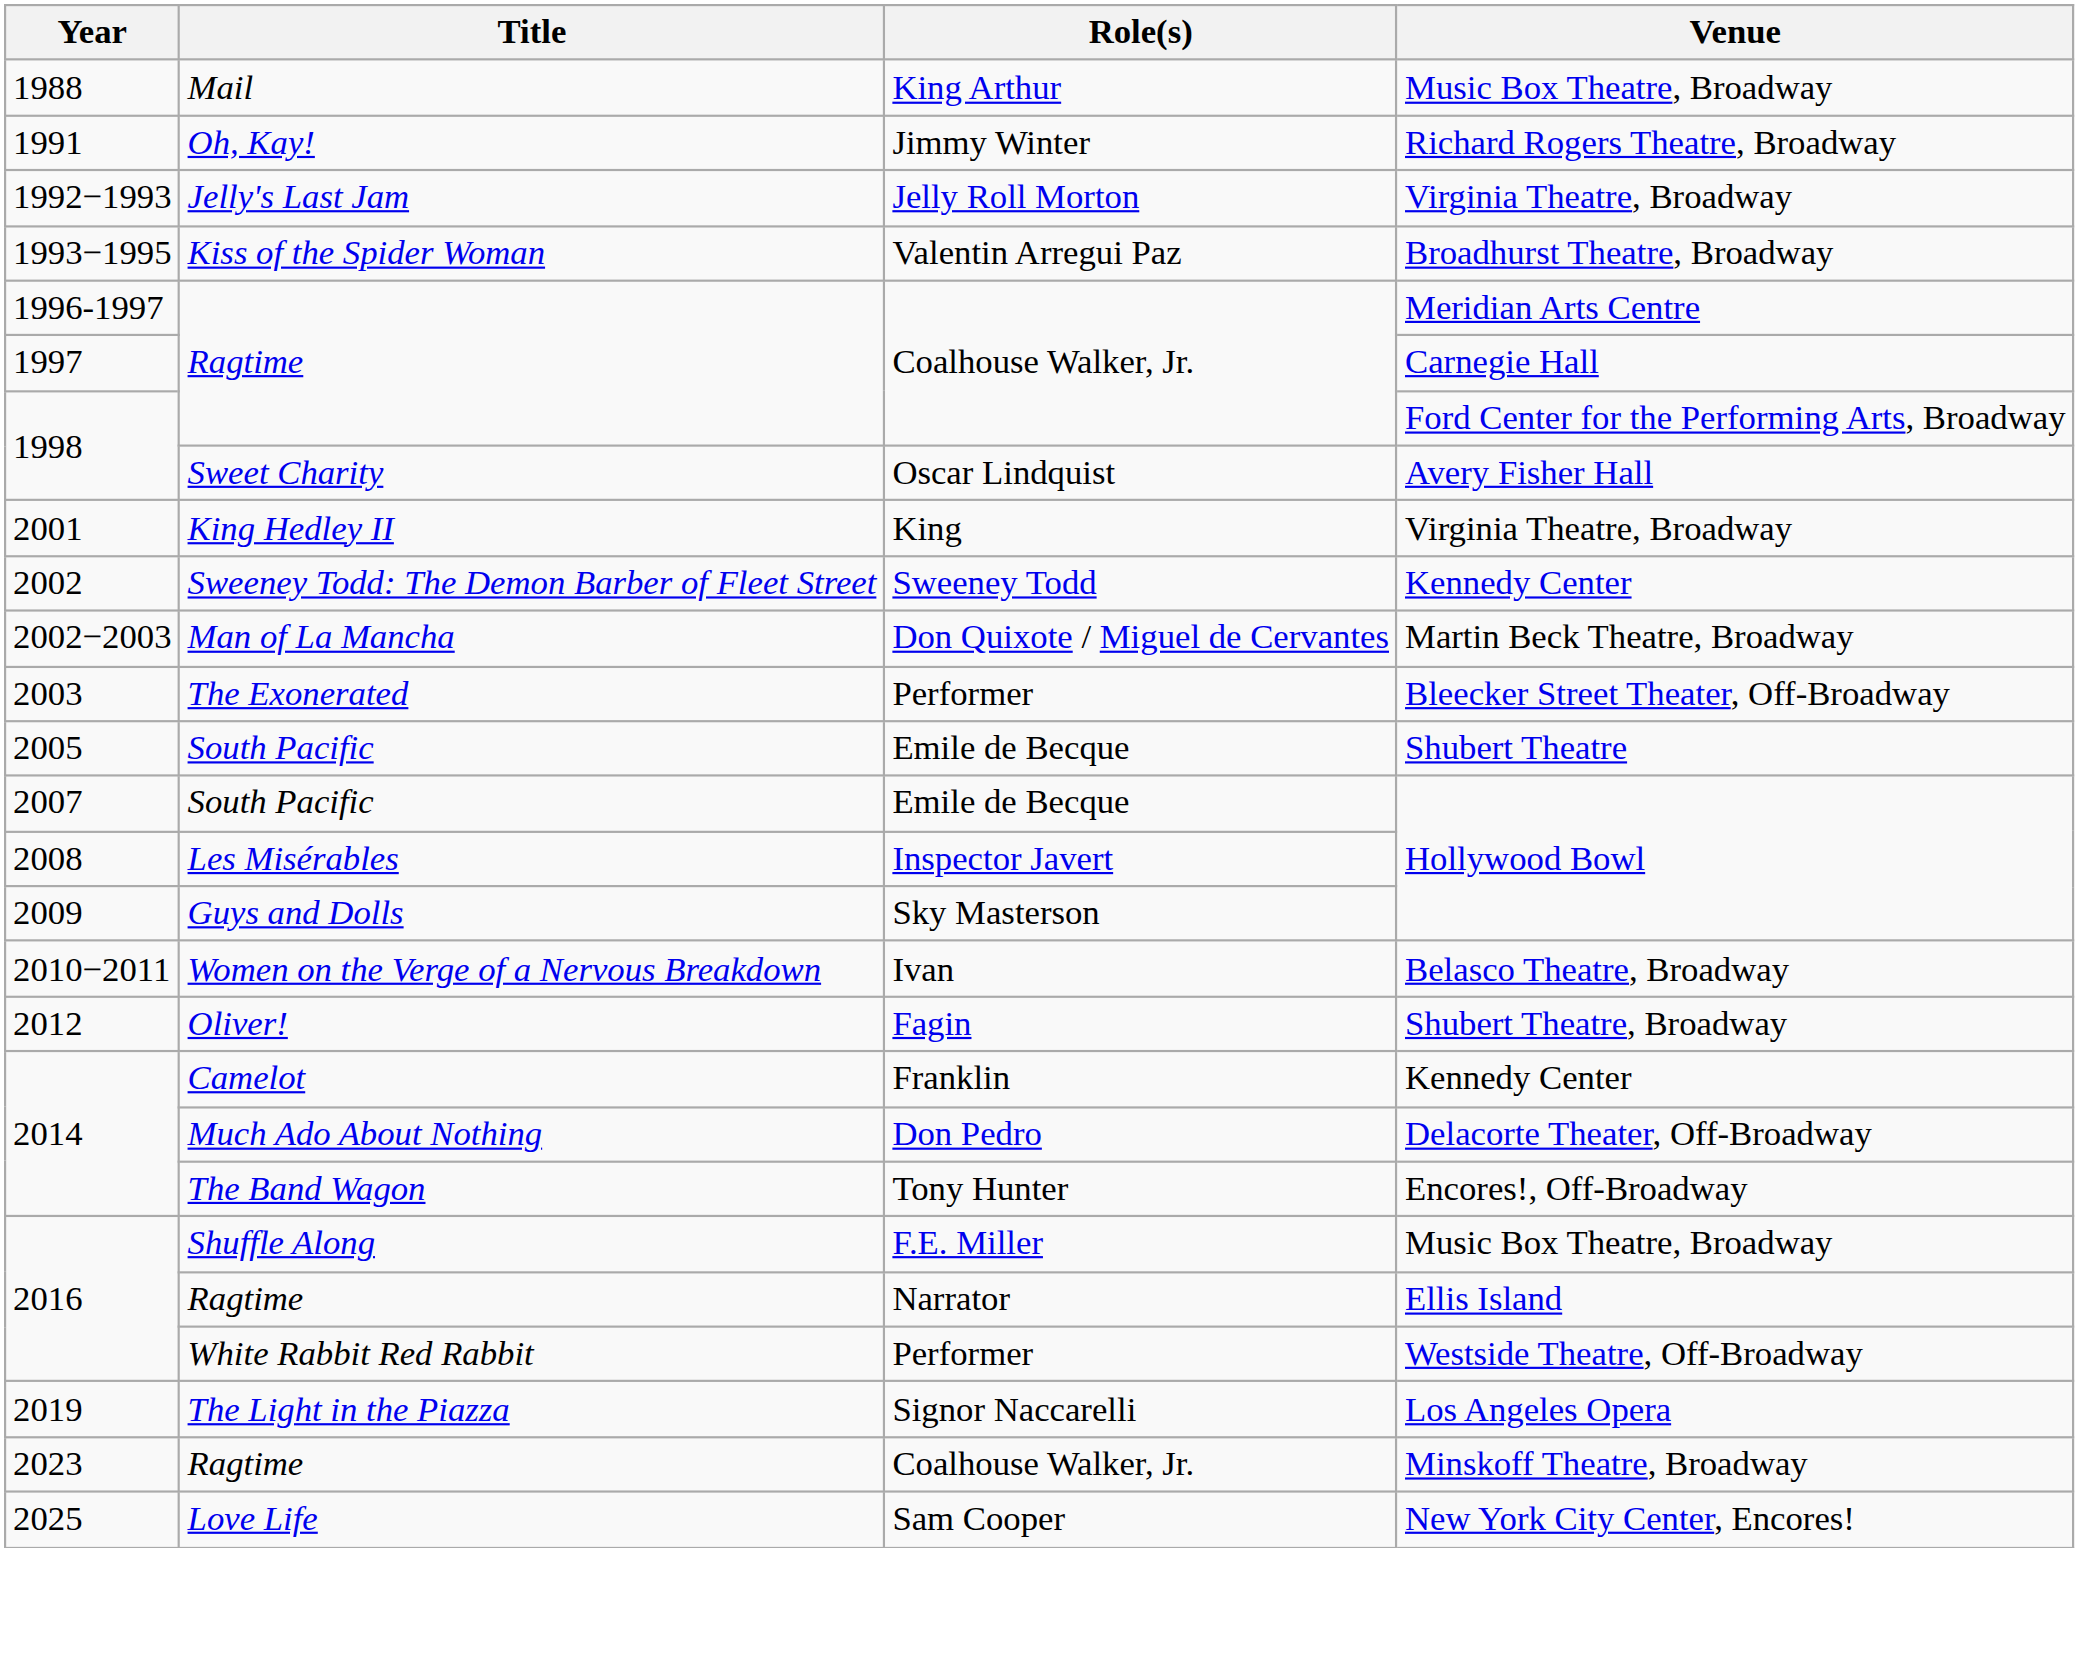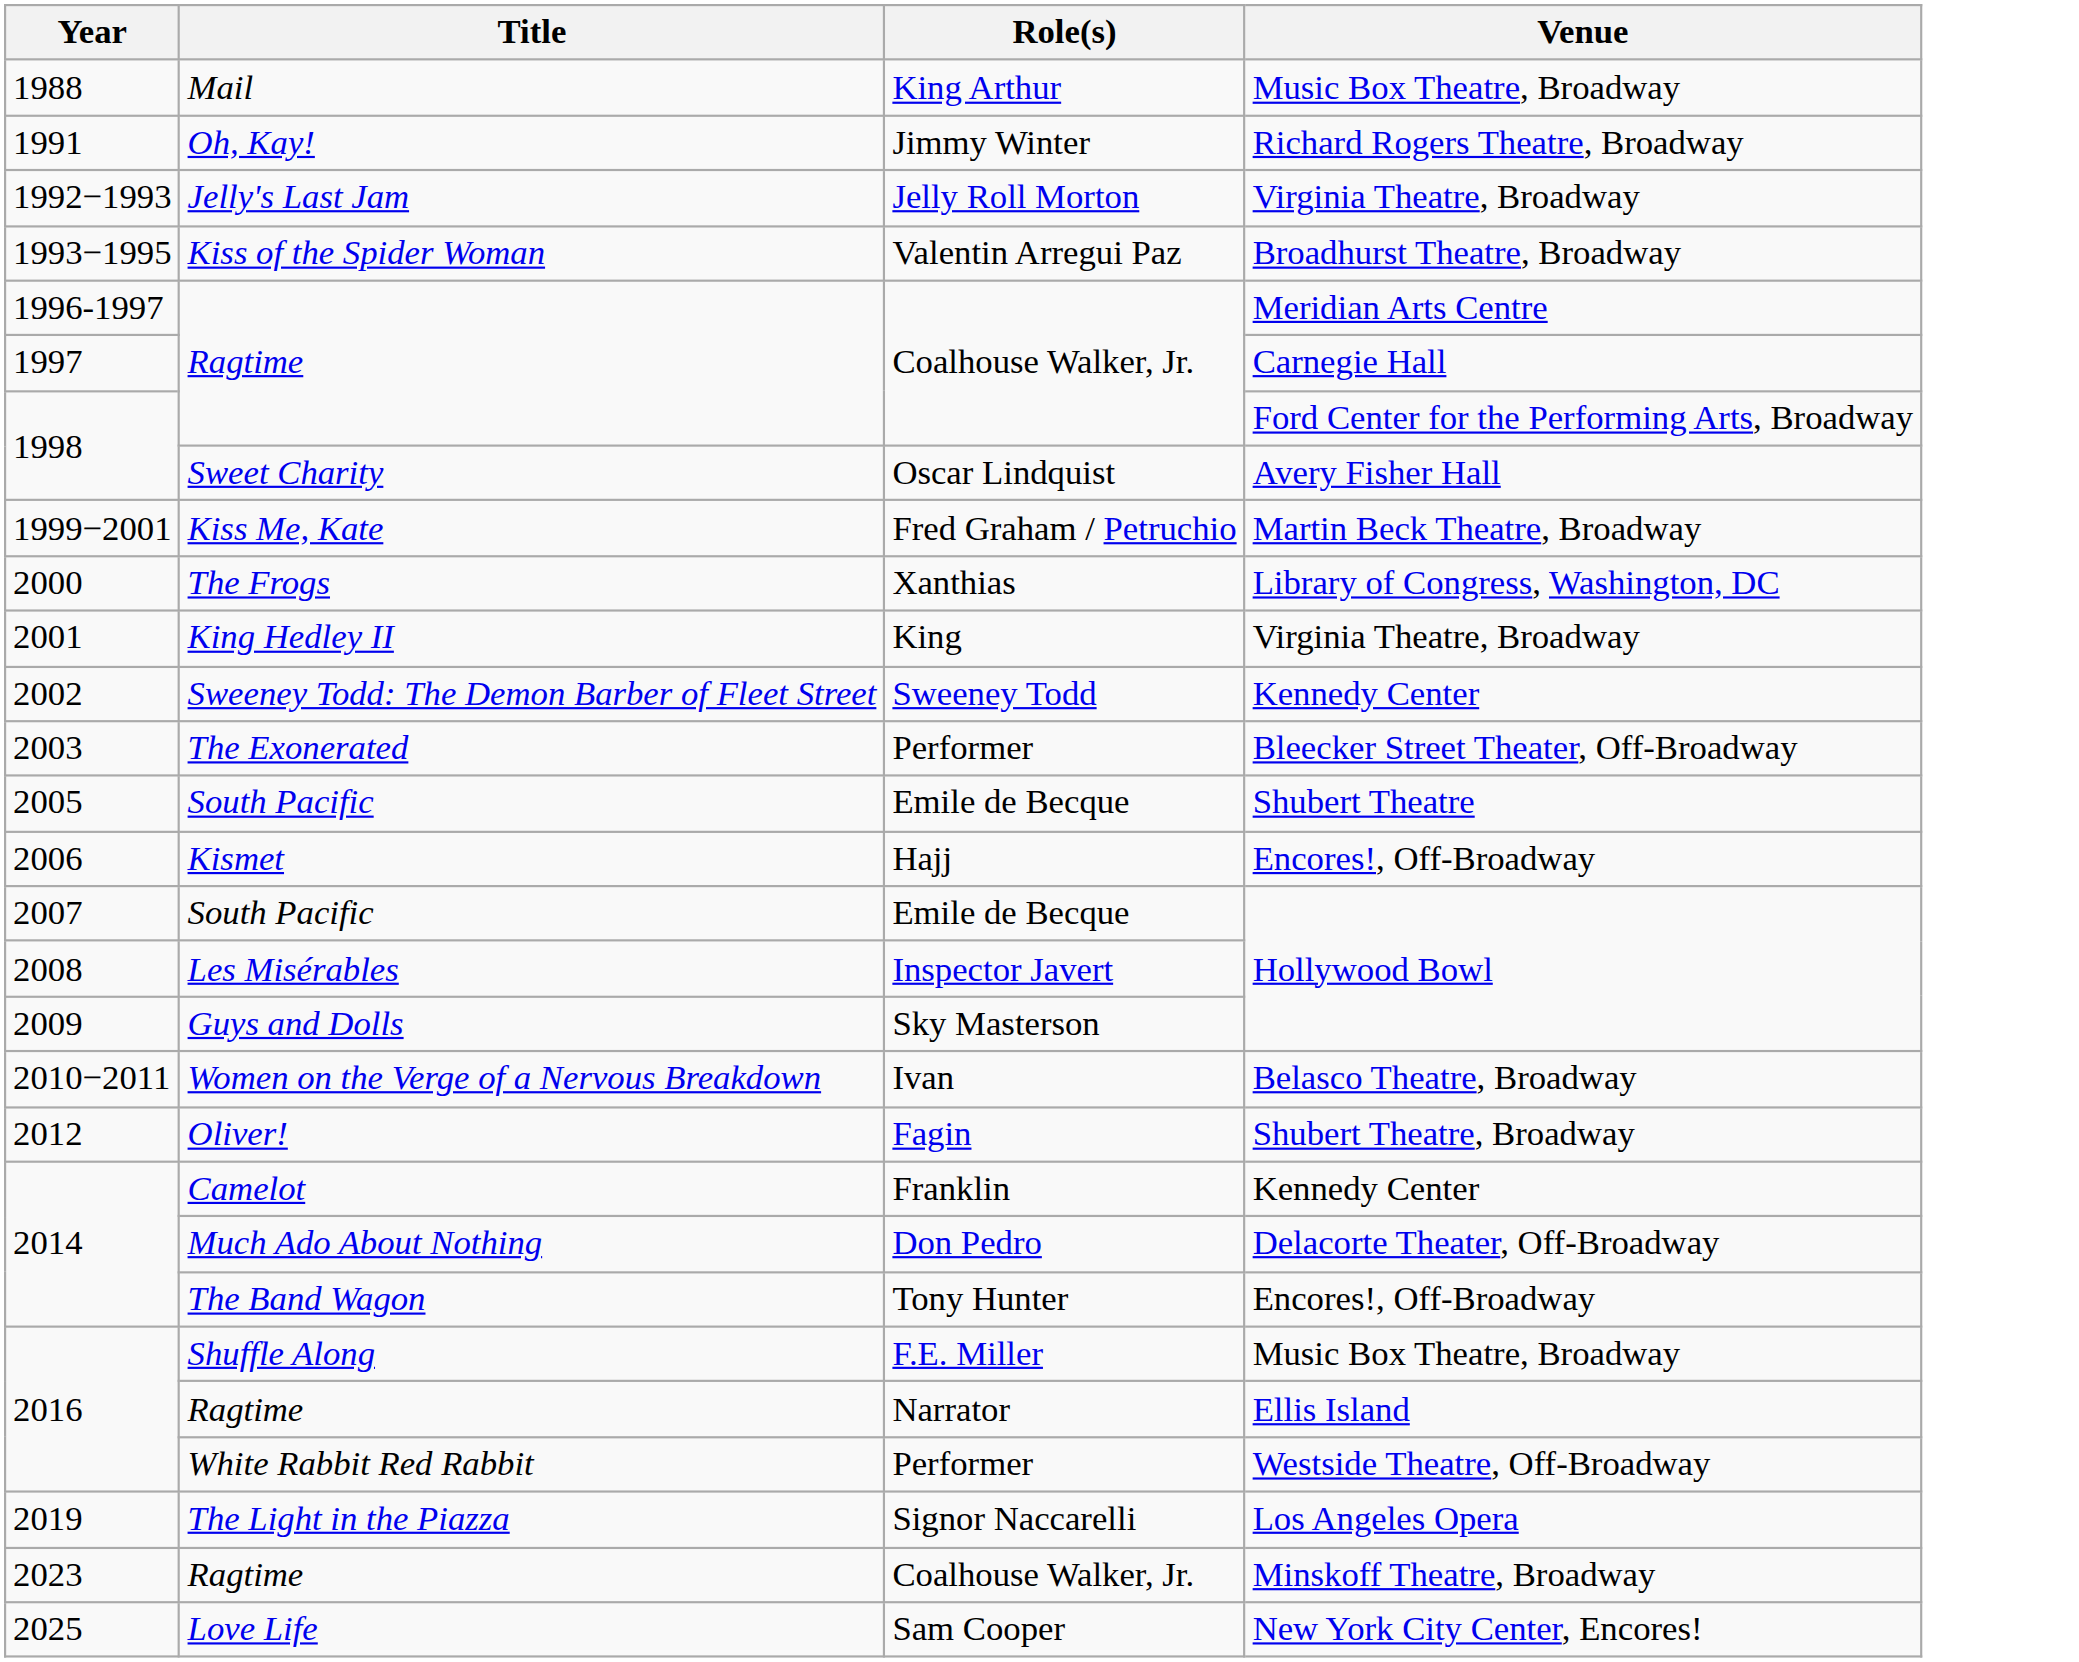 <table class="wikitable">
 <tr>
 <th>Year</th>
 <th>Title</th>
 <th>Role(s)</th>
 <th>Venue</th>
 </tr>
 <tr>
 <td>1988</td>
 <td><em>Mail</em></td>
 <td><a href='#'>King Arthur</a></td>
 <td><a href='#'>Music Box Theatre</a>, Broadway</td>
 </tr>
 <tr>
 <td>1991</td>
 <td><em><a href='#'>Oh, Kay!</a></em></td>
 <td>Jimmy Winter</td>
 <td><a href='#'>Richard Rogers Theatre</a>, Broadway</td>
 </tr>
 <tr>
 <td>1992−1993</td>
 <td><em><a href='#'>Jelly's Last Jam</a></em></td>
 <td><a href='#'>Jelly Roll Morton</a></td>
 <td><a href='#'>Virginia Theatre</a>, Broadway</td>
 </tr>
 <tr>
 <td>1993−1995</td>
 <td><em><a href='#'>Kiss of the Spider Woman</a></em></td>
 <td>Valentin Arregui Paz</td>
 <td><a href='#'>Broadhurst Theatre</a>, Broadway</td>
 </tr>
 <tr>
 <td>1996-1997</td>
 <td rowspan=3><em><a href='#'>Ragtime</a></em></td>
 <td rowspan=3>Coalhouse Walker, Jr.</td>
 <td><a href='#'>Meridian Arts Centre</a></td>
 </tr>
 <tr>
 <td>1997</td>
 <td><a href='#'>Carnegie Hall</a></td>
 </tr>
 <tr>
 <td rowspan=2>1998</td>
 <td><a href='#'>Ford Center for the Performing Arts</a>, Broadway</td>
 </tr>
 <tr>
 <td><em><a href='#'>Sweet Charity</a></em></td>
 <td>Oscar Lindquist</td>
 <td><a href='#'>Avery Fisher Hall</a></td>
 </tr>
 <tr>
+<td>1999−2001</td>
+<td><em><a href='#'>Kiss Me, Kate</a></em></td>
+<td>Fred Graham / <a href='#'>Petruchio</a></td>
+<td><a href='#'>Martin Beck Theatre</a>, Broadway</td>
+</tr>
+<tr>
+<td>2000</td>
+<td><a href='#'><em>The Frogs</em></a></td>
+<td>Xanthias</td>
+<td><a href='#'>Library of Congress</a>, <a href='#'>Washington, DC</a></td>
+</tr>
+<tr>
 <td>2001</td>
 <td><em><a href='#'>King Hedley II</a></em></td>
 <td>King</td>
 <td>Virginia Theatre, Broadway</td>
 </tr>
 <tr>
 <td>2002</td>
 <td><em><a href='#'>Sweeney Todd: The Demon Barber of Fleet Street</a></em></td>
 <td><a href='#'>Sweeney Todd</a></td>
 <td><a href='#'>Kennedy Center</a></td>
 </tr>
 <tr>
-<td>2002−2003</td>
-<td><em><a href='#'>Man of La Mancha</a></em></td>
-<td><a href='#'>Don Quixote</a> / <a href='#'>Miguel de Cervantes</a></td>
-<td>Martin Beck Theatre, Broadway</td>
-</tr>
-<tr>
 <td>2003</td>
 <td><em><a href='#'>The Exonerated</a></em></td>
 <td>Performer</td>
 <td><a href='#'>Bleecker Street Theater</a>, Off-Broadway</td>
 </tr>
 <tr>
 <td>2005</td>
 <td><em><a href='#'>South Pacific</a></em></td>
 <td>Emile de Becque</td>
 <td><a href='#'>Shubert Theatre</a></td>
+</tr>
+<tr>
+<td>2006</td>
+<td><em><a href='#'>Kismet</a></em></td>
+<td>Hajj</td>
+<td><a href='#'>Encores!</a>, Off-Broadway</td>
 </tr>
 <tr>
 <td>2007</td>
 <td><em>South Pacific</em></td>
 <td>Emile de Becque</td>
 <td rowspan=3><a href='#'>Hollywood Bowl</a></td>
 </tr>
 <tr>
 <td>2008</td>
 <td><em><a href='#'>Les Misérables</a></em></td>
 <td><a href='#'>Inspector Javert</a></td>
 </tr>
 <tr>
 <td>2009</td>
 <td><em><a href='#'>Guys and Dolls</a></em></td>
 <td>Sky Masterson</td>
 </tr>
 <tr>
 <td>2010−2011</td>
 <td><em><a href='#'>Women on the Verge of a Nervous Breakdown</a></em></td>
 <td>Ivan</td>
 <td><a href='#'>Belasco Theatre</a>, Broadway</td>
 </tr>
 <tr>
 <td>2012</td>
 <td><em><a href='#'>Oliver!</a></em></td>
 <td><a href='#'>Fagin</a></td>
 <td><a href='#'>Shubert Theatre</a>, Broadway</td>
 </tr>
 <tr>
 <td rowspan=3>2014</td>
 <td><em><a href='#'>Camelot</a></em></td>
 <td>Franklin</td>
 <td>Kennedy Center</td>
 </tr>
 <tr>
 <td><em><a href='#'>Much Ado About Nothing</a></em></td>
 <td><a href='#'>Don Pedro</a></td>
 <td><a href='#'>Delacorte Theater</a>, Off-Broadway</td>
 </tr>
 <tr>
 <td><em><a href='#'>The Band Wagon</a></em></td>
 <td>Tony Hunter</td>
 <td>Encores!, Off-Broadway</td>
 </tr>
 <tr>
 <td rowspan=3>2016</td>
 <td><em><a href='#'>Shuffle Along</a></em></td>
 <td><a href='#'>F.E. Miller</a></td>
 <td>Music Box Theatre, Broadway</td>
 </tr>
 <tr>
 <td><em>Ragtime</em></td>
 <td>Narrator</td>
 <td><a href='#'>Ellis Island</a></td>
 </tr>
 <tr>
 <td><em>White Rabbit Red Rabbit</em></td>
 <td>Performer</td>
 <td><a href='#'>Westside Theatre</a>, Off-Broadway</td>
 </tr>
 <tr>
 <td>2019</td>
 <td><a href='#'><em>The Light in the Piazza</em></a></td>
 <td>Signor Naccarelli</td>
 <td><a href='#'>Los Angeles Opera</a></td>
 </tr>
 <tr>
 <td>2023</td>
 <td><em>Ragtime</em></td>
 <td>Coalhouse Walker, Jr.</td>
 <td><a href='#'>Minskoff Theatre</a>, Broadway</td>
 </tr>
 <tr>
 <td>2025</td>
 <td><a href='#'><em>Love Life</em></a></td>
 <td>Sam Cooper</td>
 <td><a href='#'>New York City Center</a>, Encores!</td>
 </tr>
 </table>
